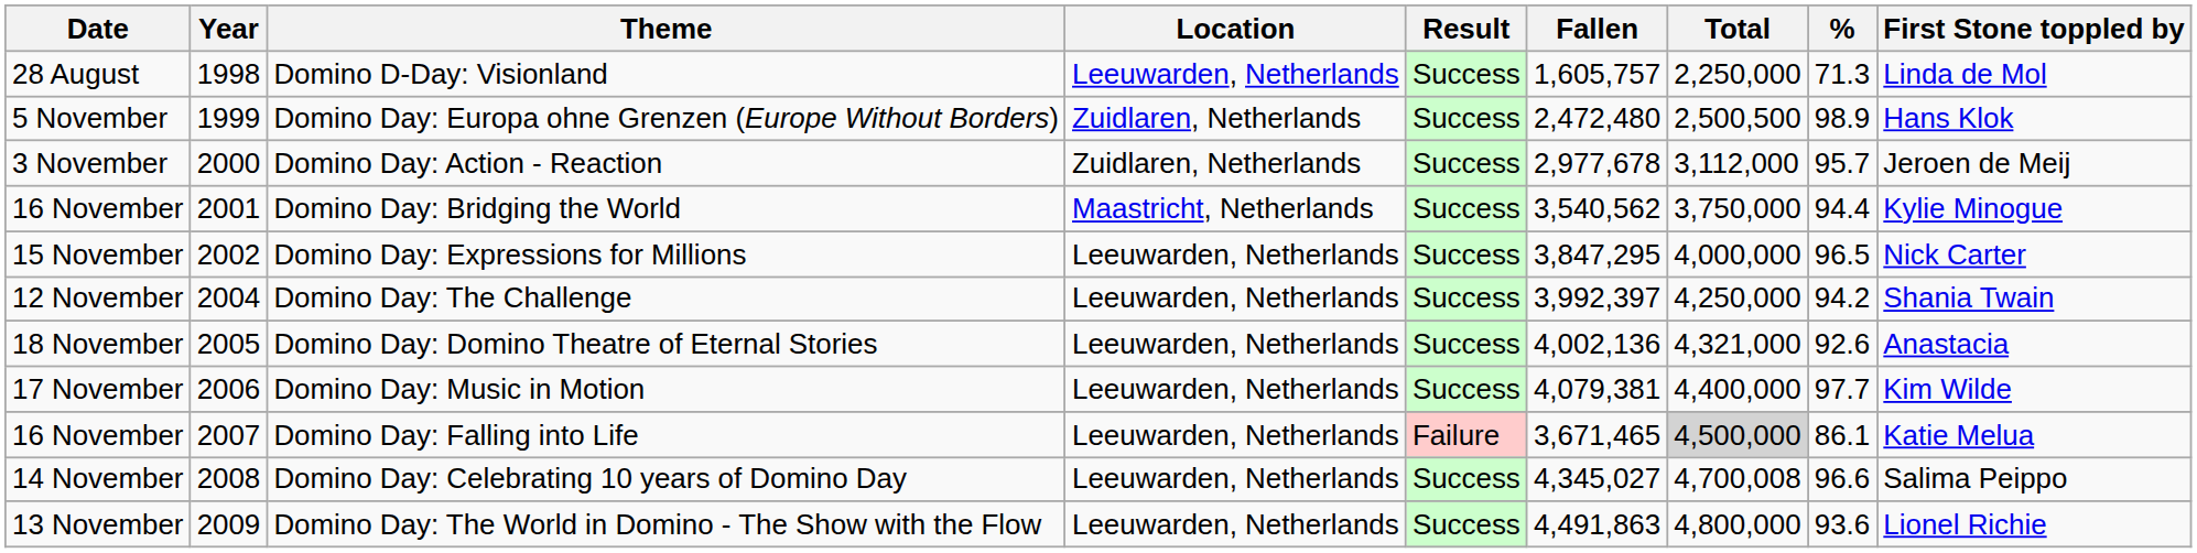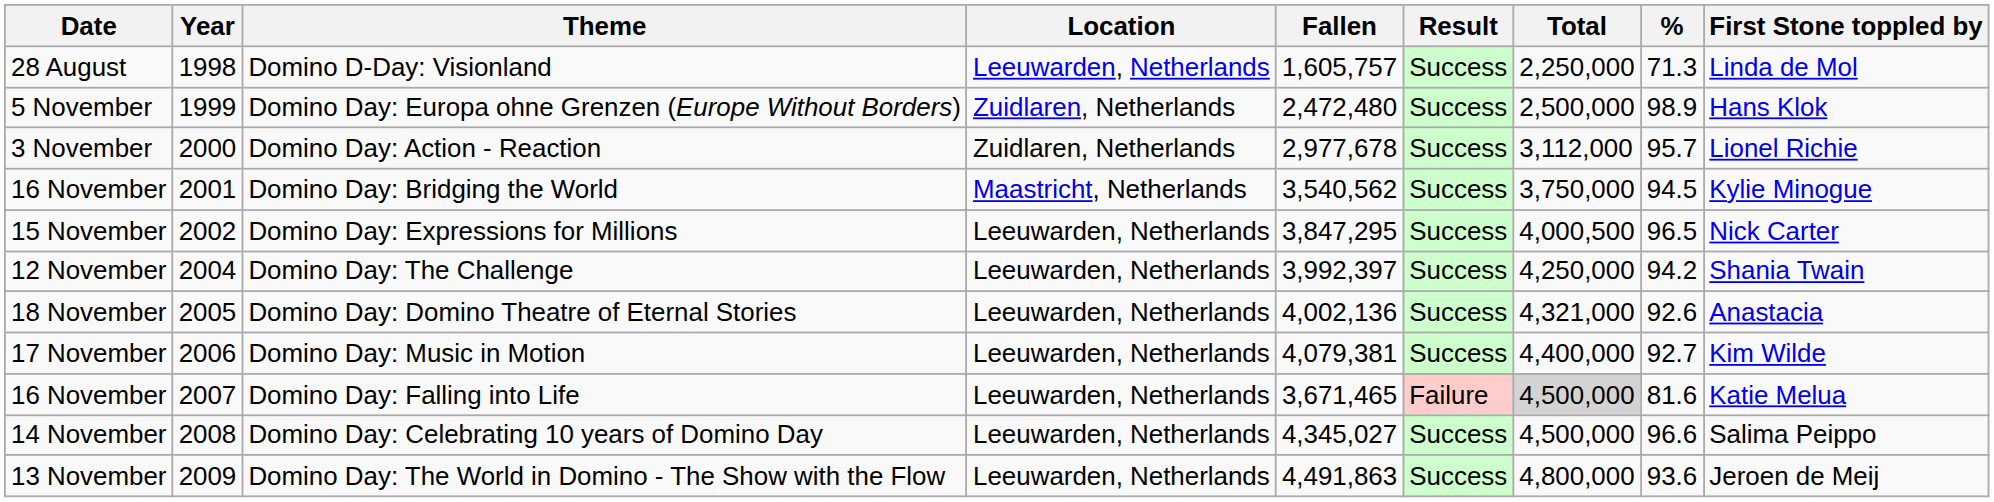 <table class="wikitable" style="font-size: 90%;">
 <tr>
 <th>Date</th>
 <th>Year</th>
 <th>Theme</th>
 <th>Location</th>
+<th>Fallen</th>
 <th>Result</th>
-<th>Fallen</th>
 <th>Total</th>
 <th>%</th>
 <th>First Stone toppled by</th>
 </tr>
 <tr>
 <td>28 August</td>
 <td>1998</td>
 <td>Domino D-Day: Visionland</td>
 <td><a href='#'>Leeuwarden</a>, <a href='#'>Netherlands</a></td>
+<td>1,605,757</td>
 <td style="background:#ccffcc">Success</td>
-<td>1,605,757</td>
 <td>2,250,000</td>
 <td>71.3</td>
 <td><a href='#'>Linda de Mol</a></td>
 </tr>
 <tr>
 <td>5 November</td>
 <td>1999</td>
 <td>Domino Day: Europa ohne Grenzen (<em>Europe Without Borders</em>)</td>
 <td><a href='#'>Zuidlaren</a>, Netherlands</td>
+<td>2,472,480</td>
 <td style="background:#ccffcc">Success</td>
-<td>2,472,480</td>
-<td>2,500,500</td>
+<td>2,500,000</td>
 <td>98.9</td>
 <td><a href='#'>Hans Klok</a></td>
 </tr>
 <tr>
 <td>3 November</td>
 <td>2000</td>
 <td>Domino Day: Action - Reaction</td>
 <td>Zuidlaren, Netherlands</td>
+<td>2,977,678</td>
 <td style="background:#ccffcc">Success</td>
-<td>2,977,678</td>
 <td>3,112,000</td>
 <td>95.7</td>
-<td>Jeroen de Meij</td>
+<td><a href='#'>Lionel Richie</a></td>
 </tr>
 <tr>
 <td>16 November</td>
 <td>2001</td>
 <td>Domino Day: Bridging the World</td>
 <td><a href='#'>Maastricht</a>, Netherlands</td>
+<td>3,540,562</td>
 <td style="background:#ccffcc">Success</td>
-<td>3,540,562</td>
 <td>3,750,000</td>
-<td>94.4</td>
+<td>94.5</td>
 <td><a href='#'>Kylie Minogue</a></td>
 </tr>
 <tr>
 <td>15 November</td>
 <td>2002</td>
 <td>Domino Day: Expressions for Millions</td>
 <td>Leeuwarden, Netherlands</td>
+<td>3,847,295</td>
 <td style="background:#ccffcc">Success</td>
-<td>3,847,295</td>
-<td>4,000,000</td>
+<td>4,000,500</td>
 <td>96.5</td>
 <td><a href='#'>Nick Carter</a></td>
 </tr>
 <tr>
 <td>12 November</td>
 <td>2004</td>
 <td>Domino Day: The Challenge</td>
 <td>Leeuwarden, Netherlands</td>
+<td>3,992,397</td>
 <td style="background:#ccffcc">Success</td>
-<td>3,992,397</td>
 <td>4,250,000</td>
 <td>94.2</td>
 <td><a href='#'>Shania Twain</a></td>
 </tr>
 <tr>
 <td>18 November</td>
 <td>2005</td>
 <td>Domino Day: Domino Theatre of Eternal Stories</td>
 <td>Leeuwarden, Netherlands</td>
+<td>4,002,136</td>
 <td style="background:#ccffcc">Success</td>
-<td>4,002,136</td>
 <td>4,321,000</td>
 <td>92.6</td>
 <td><a href='#'>Anastacia</a></td>
 </tr>
 <tr>
 <td>17 November</td>
 <td>2006</td>
 <td>Domino Day: Music in Motion</td>
 <td>Leeuwarden, Netherlands</td>
+<td>4,079,381</td>
 <td style="background:#ccffcc">Success</td>
-<td>4,079,381</td>
 <td>4,400,000</td>
-<td>97.7</td>
+<td>92.7</td>
 <td><a href='#'>Kim Wilde</a></td>
 </tr>
 <tr>
 <td>16 November</td>
 <td>2007</td>
 <td>Domino Day: Falling into Life</td>
 <td>Leeuwarden, Netherlands</td>
+<td>3,671,465</td>
 <td style="background:#ffcccc">Failure</td>
-<td>3,671,465</td>
 <td style="background: lightgrey;">4,500,000</td>
-<td>86.1</td>
+<td>81.6</td>
 <td><a href='#'>Katie Melua</a></td>
 </tr>
 <tr>
 <td>14 November</td>
 <td>2008</td>
 <td>Domino Day: Celebrating 10 years of Domino Day</td>
 <td>Leeuwarden, Netherlands</td>
+<td>4,345,027</td>
 <td style="background:#ccffcc">Success</td>
-<td>4,345,027</td>
-<td>4,700,008</td>
+<td>4,500,000</td>
 <td>96.6</td>
 <td>Salima Peippo</td>
 </tr>
 <tr>
 <td>13 November</td>
 <td>2009</td>
 <td>Domino Day: The World in Domino - The Show with the Flow</td>
 <td>Leeuwarden, Netherlands</td>
+<td>4,491,863</td>
 <td style="background:#ccffcc">Success</td>
-<td>4,491,863</td>
 <td>4,800,000</td>
 <td>93.6</td>
-<td><a href='#'>Lionel Richie</a></td>
+<td>Jeroen de Meij</td>
 </tr>
 </table>
